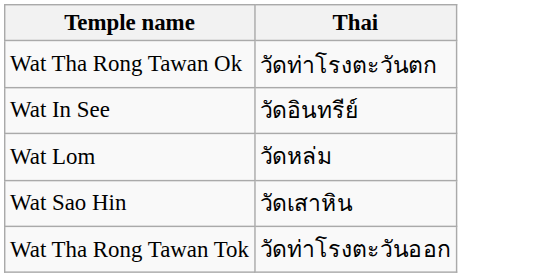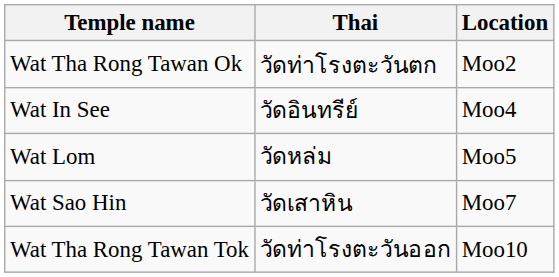 <table class="wikitable">
 <tr>
 <th>Temple name</th>
 <th>Thai</th>
+<th>Location</th>
 </tr>
 <tr>
 <td>Wat Tha Rong Tawan Ok</td>
 <td>วัดท่าโรงตะวันตก</td>
+<td>Moo2</td>
 </tr>
 <tr>
 <td>Wat In See</td>
 <td>วัดอินทรีย์</td>
+<td>Moo4</td>
 </tr>
 <tr>
 <td>Wat Lom</td>
 <td>วัดหล่ม</td>
+<td>Moo5</td>
 </tr>
 <tr>
 <td>Wat Sao Hin</td>
 <td>วัดเสาหิน</td>
+<td>Moo7</td>
 </tr>
 <tr>
 <td>Wat Tha Rong Tawan Tok</td>
 <td>วัดท่าโรงตะวันออก</td>
+<td>Moo10</td>
 </tr>
 </table>
